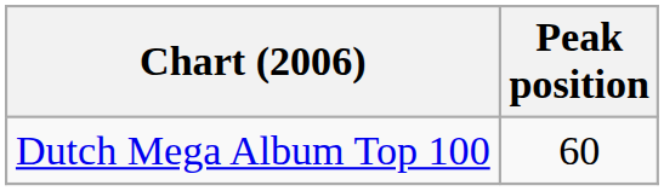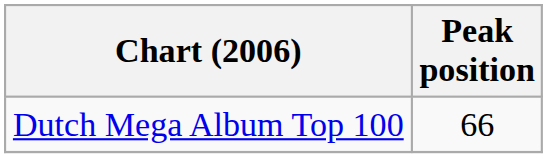 <table class="wikitable">
 <tr>
 <th align="left">Chart (2006)</th>
 <th align="left">Peak<br>position</th>
 </tr>
 <tr>
 <td align="left"><a href='#'>Dutch Mega Album Top 100</a></td>
-<td align="center">60</td>
+<td align="center">66</td>
 </tr>
 <tr>
 </tr>
 </table>
